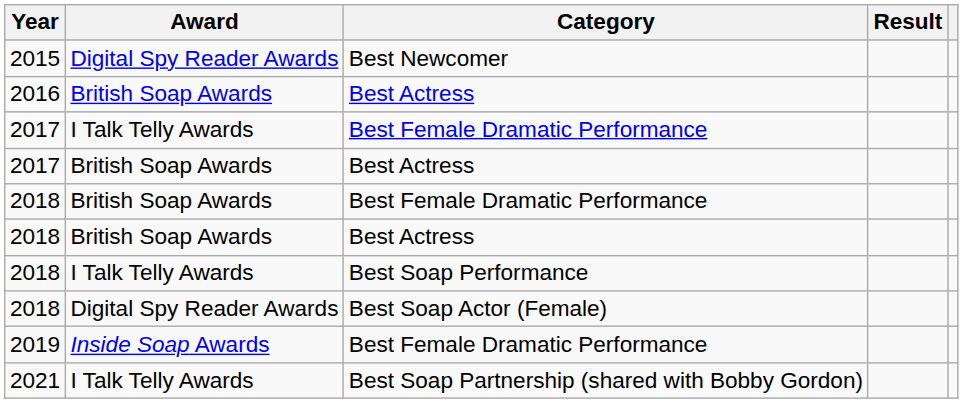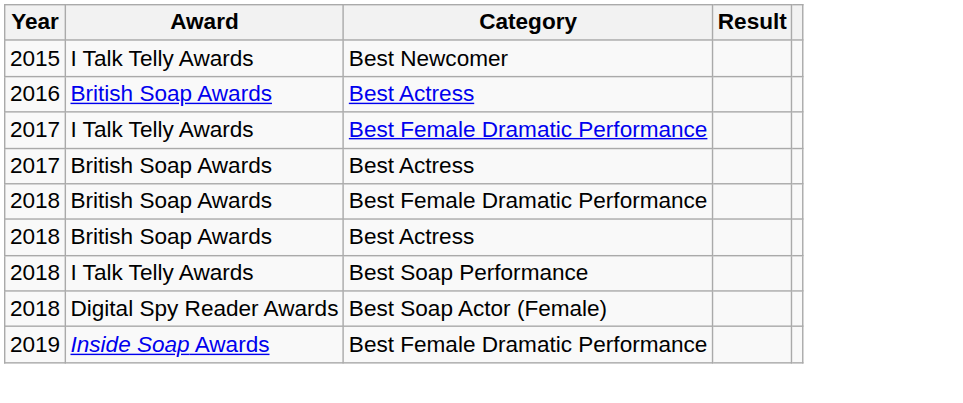 <table class="wikitable sortable">
 <tr>
 <th>Year</th>
 <th>Award</th>
 <th>Category</th>
 <th>Result</th>
 <th scope=col class=unsortable></th>
 </tr>
 <tr>
 <td>2015</td>
-<td><a href='#'>Digital Spy Reader Awards</a></td>
+<td>I Talk Telly Awards</td>
 <td>Best Newcomer</td>
 <td></td>
 <td align="center"></td>
 </tr>
 <tr>
 <td>2016</td>
 <td><a href='#'>British Soap Awards</a></td>
 <td><a href='#'>Best Actress</a></td>
 <td></td>
 <td align="center"></td>
 </tr>
 <tr>
 <td>2017</td>
 <td>I Talk Telly Awards</td>
 <td><a href='#'>Best Female Dramatic Performance</a></td>
 <td></td>
 <td align="center"></td>
 </tr>
 <tr>
 <td>2017</td>
 <td>British Soap Awards</td>
 <td>Best Actress</td>
 <td></td>
 <td align="center"></td>
 </tr>
 <tr>
 <td>2018</td>
 <td>British Soap Awards</td>
 <td>Best Female Dramatic Performance</td>
 <td></td>
 <td align="center"></td>
 </tr>
 <tr>
 <td>2018</td>
 <td>British Soap Awards</td>
 <td>Best Actress</td>
 <td></td>
 <td align="center"></td>
 </tr>
 <tr>
 <td>2018</td>
 <td>I Talk Telly Awards</td>
 <td>Best Soap Performance</td>
 <td></td>
 <td align="center"></td>
 </tr>
 <tr>
 <td>2018</td>
 <td>Digital Spy Reader Awards</td>
 <td>Best Soap Actor (Female)</td>
 <td></td>
 <td align="center"></td>
 </tr>
 <tr>
 <td>2019</td>
 <td><a href='#'><em>Inside Soap</em> Awards</a></td>
 <td>Best Female Dramatic Performance</td>
 <td></td>
 <td align="center"></td>
 </tr>
-<tr>
-<td>2021</td>
-<td>I Talk Telly Awards</td>
-<td>Best Soap Partnership (shared with Bobby Gordon)</td>
-<td></td>
-<td align="center"></td>
-</tr>
 </table>
